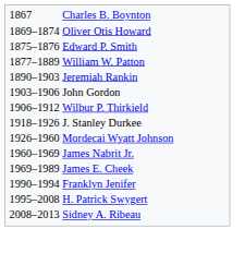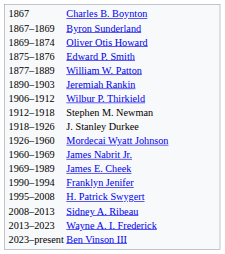 <table class="floatright" style="background-color: #f8f9fa; color:black; padding:0.2em; border:1px solid #a2a9b1;">
 <tr>
 <td>1867</td>
 <td style="width:175pt;"><a href='#'>Charles B. Boynton</a></td>
+</tr>
+<tr>
+<td>1867–1869</td>
+<td style="width:175pt;"><a href='#'>Byron Sunderland</a></td>
 </tr>
 <tr>
 <td>1869–1874</td>
 <td style="width:175pt;"><a href='#'>Oliver Otis Howard</a></td>
 </tr>
 <tr>
 <td>1875–1876</td>
 <td style="width:175pt;"><a href='#'>Edward P. Smith</a></td>
 </tr>
 <tr>
 <td>1877–1889</td>
 <td style="width:175pt;"><a href='#'>William W. Patton</a></td>
 </tr>
 <tr>
 <td>1890–1903</td>
 <td style="width:175pt;"><a href='#'>Jeremiah Rankin</a></td>
 </tr>
 <tr>
-<td>1903–1906</td>
-<td style="width:175pt;">John Gordon</td>
+<td>1906–1912</td>
+<td style="width:175pt;"><a href='#'>Wilbur P. Thirkield</a></td>
 </tr>
 <tr>
-<td>1906–1912</td>
-<td style="width:175pt;"><a href='#'>Wilbur P. Thirkield</a></td>
+<td>1912–1918</td>
+<td style="width:175pt;">Stephen M. Newman</td>
 </tr>
 <tr>
 <td>1918–1926</td>
 <td style="width:175pt;">J. Stanley Durkee</td>
 </tr>
 <tr>
 <td>1926–1960</td>
 <td style="width:175pt;"><a href='#'>Mordecai Wyatt Johnson</a></td>
 </tr>
 <tr>
 <td>1960–1969</td>
 <td style="width:175pt;"><a href='#'>James Nabrit Jr.</a></td>
 </tr>
 <tr>
 <td>1969–1989</td>
 <td style="width:175pt;"><a href='#'>James E. Cheek</a></td>
 </tr>
 <tr>
 <td>1990–1994</td>
 <td style="width:175pt;"><a href='#'>Franklyn Jenifer</a></td>
 </tr>
 <tr>
 <td>1995–2008</td>
 <td style="width:175pt;"><a href='#'>H. Patrick Swygert</a></td>
 </tr>
 <tr>
 <td>2008–2013</td>
 <td style="width:175pt;"><a href='#'>Sidney A. Ribeau</a></td>
 </tr>
+<tr>
+<td>2013–2023</td>
+<td style="width:175pt;"><a href='#'>Wayne A. I. Frederick</a></td>
+</tr>
+<tr>
+<td>2023–present</td>
+<td style="width:175pt;"><a href='#'>Ben Vinson III</a></td>
+</tr>
 </table>
